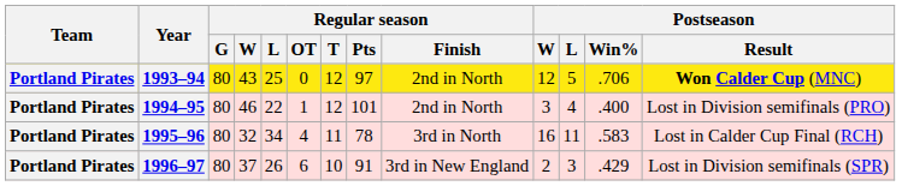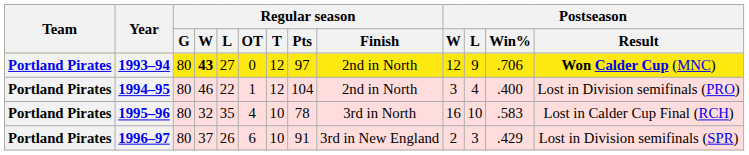 <table class="wikitable" style="font-size: 95%; text-align:center;">
 <tr>
 <th rowspan="2">Team</th>
 <th rowspan="2">Year</th>
 <th colspan="7">Regular season</th>
 <th colspan="5">Postseason</th>
 </tr>
 <tr>
 <th>G</th>
 <th>W</th>
 <th>L</th>
 <th>OT</th>
 <th>T</th>
 <th>Pts</th>
 <th>Finish</th>
 <th>W</th>
 <th>L</th>
 <th>Win%</th>
 <th>Result</th>
 </tr>
 <tr style="background:#FDE910;">
 <th><a href='#'>Portland Pirates</a></th>
 <th><a href='#'>1993–94</a></th>
 <td>80</td>
-<td>43</td>
-<td>25</td>
+<td><strong>43</strong></td>
+<td>27</td>
 <td>0</td>
 <td>12</td>
 <td>97</td>
 <td>2nd in North</td>
 <td>12</td>
-<td>5</td>
+<td>9</td>
 <td>.706</td>
 <td><strong>Won <a href='#'>Calder Cup</a></strong> (<a href='#'>MNC</a>)</td>
 </tr>
 <tr style="background:#fdd;">
 <th>Portland Pirates</th>
 <th><a href='#'>1994–95</a></th>
 <td>80</td>
 <td>46</td>
 <td>22</td>
 <td>1</td>
 <td>12</td>
-<td>101</td>
+<td>104</td>
 <td>2nd in North</td>
 <td>3</td>
 <td>4</td>
 <td>.400</td>
 <td>Lost in Division semifinals (<a href='#'>PRO</a>)</td>
 </tr>
 <tr style="background:#fdd;">
 <th>Portland Pirates</th>
 <th><a href='#'>1995–96</a></th>
 <td>80</td>
 <td>32</td>
-<td>34</td>
+<td>35</td>
 <td>4</td>
-<td>11</td>
+<td>10</td>
 <td>78</td>
 <td>3rd in North</td>
 <td>16</td>
-<td>11</td>
+<td>10</td>
 <td>.583</td>
 <td>Lost in Calder Cup Final (<a href='#'>RCH</a>)</td>
 </tr>
 <tr style="background:#fdd;">
 <th>Portland Pirates</th>
 <th><a href='#'>1996–97</a></th>
 <td>80</td>
 <td>37</td>
 <td>26</td>
 <td>6</td>
 <td>10</td>
 <td>91</td>
 <td>3rd in New England</td>
 <td>2</td>
 <td>3</td>
 <td>.429</td>
 <td>Lost in Division semifinals (<a href='#'>SPR</a>)</td>
 </tr>
 </table>
